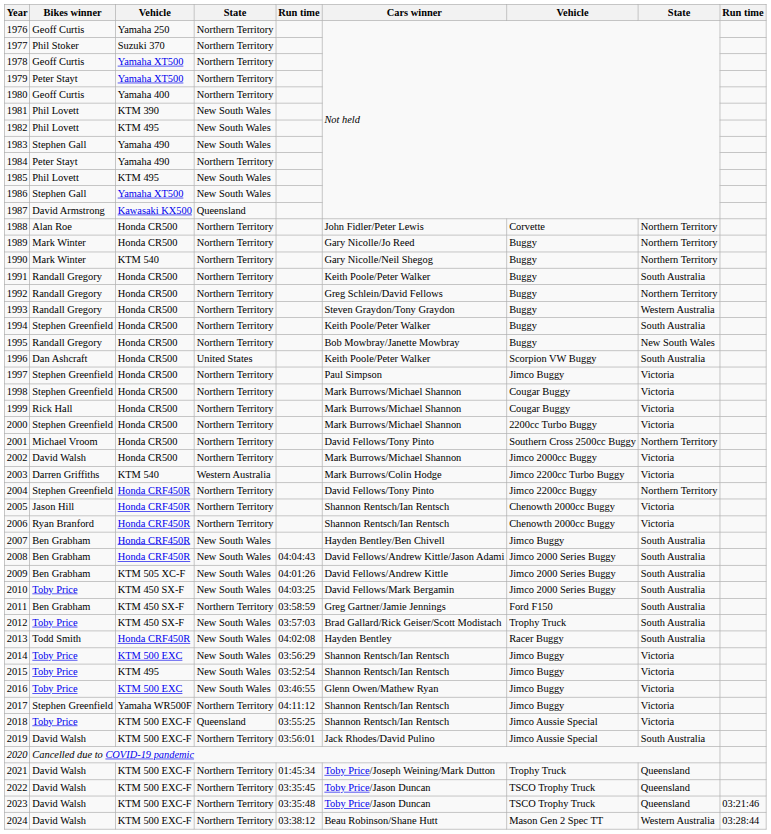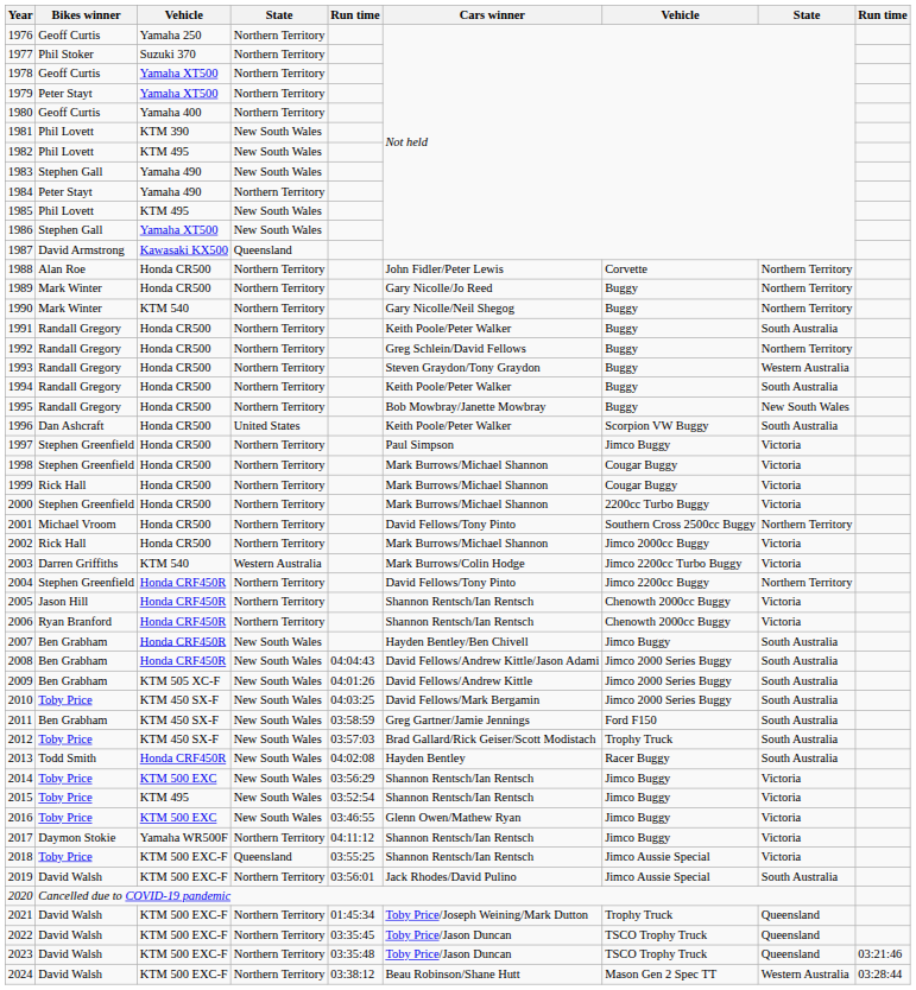 <table class="wikitable">
 <tr>
 <th>Year</th>
 <th>Bikes winner</th>
 <th>Vehicle</th>
 <th>State</th>
 <th>Run time</th>
 <th>Cars winner</th>
 <th>Vehicle</th>
 <th>State</th>
 <th>Run time</th>
 </tr>
 <tr>
 <td>1976</td>
 <td>Geoff Curtis</td>
 <td>Yamaha 250</td>
 <td>Northern Territory</td>
 <td></td>
 <td colspan="3" rowspan="12"><em>Not held</em></td>
 <td></td>
 </tr>
 <tr>
 <td>1977</td>
 <td>Phil Stoker</td>
 <td>Suzuki 370</td>
 <td>Northern Territory</td>
 <td></td>
 <td></td>
 </tr>
 <tr>
 <td>1978</td>
 <td>Geoff Curtis</td>
 <td><a href='#'>Yamaha XT500</a></td>
 <td>Northern Territory</td>
 <td></td>
 <td></td>
 </tr>
 <tr>
 <td>1979</td>
 <td>Peter Stayt</td>
 <td><a href='#'>Yamaha XT500</a></td>
 <td>Northern Territory</td>
 <td></td>
 <td></td>
 </tr>
 <tr>
 <td>1980</td>
 <td>Geoff Curtis</td>
 <td>Yamaha 400</td>
 <td>Northern Territory</td>
 <td></td>
 <td></td>
 </tr>
 <tr>
 <td>1981</td>
 <td>Phil Lovett</td>
 <td>KTM 390</td>
 <td>New South Wales</td>
 <td></td>
 <td></td>
 </tr>
 <tr>
 <td>1982</td>
 <td>Phil Lovett</td>
 <td>KTM 495</td>
 <td>New South Wales</td>
 <td></td>
 <td></td>
 </tr>
 <tr>
 <td>1983</td>
 <td>Stephen Gall</td>
 <td>Yamaha 490</td>
 <td>New South Wales</td>
 <td></td>
 <td></td>
 </tr>
 <tr>
 <td>1984</td>
 <td>Peter Stayt</td>
 <td>Yamaha 490</td>
 <td>Northern Territory</td>
 <td></td>
 <td></td>
 </tr>
 <tr>
 <td>1985</td>
 <td>Phil Lovett</td>
 <td>KTM 495</td>
 <td>New South Wales</td>
 <td></td>
 <td></td>
 </tr>
 <tr>
 <td>1986</td>
 <td>Stephen Gall</td>
 <td><a href='#'>Yamaha XT500</a></td>
 <td>New South Wales</td>
 <td></td>
 <td></td>
 </tr>
 <tr>
 <td>1987</td>
 <td>David Armstrong</td>
 <td><a href='#'>Kawasaki KX500</a></td>
 <td>Queensland</td>
 <td></td>
 <td></td>
 </tr>
 <tr>
 <td>1988</td>
 <td>Alan Roe</td>
 <td>Honda CR500</td>
 <td>Northern Territory</td>
 <td></td>
 <td>John Fidler/Peter Lewis</td>
 <td>Corvette</td>
 <td>Northern Territory</td>
 <td></td>
 </tr>
 <tr>
 <td>1989</td>
 <td>Mark Winter</td>
 <td>Honda CR500</td>
 <td>Northern Territory</td>
 <td></td>
 <td>Gary Nicolle/Jo Reed</td>
 <td>Buggy</td>
 <td>Northern Territory</td>
 <td></td>
 </tr>
 <tr>
 <td>1990</td>
 <td>Mark Winter</td>
 <td>KTM 540</td>
 <td>Northern Territory</td>
 <td></td>
 <td>Gary Nicolle/Neil Shegog</td>
 <td>Buggy</td>
 <td>Northern Territory</td>
 <td></td>
 </tr>
 <tr>
 <td>1991</td>
 <td>Randall Gregory</td>
 <td>Honda CR500</td>
 <td>Northern Territory</td>
 <td></td>
 <td>Keith Poole/Peter Walker</td>
 <td>Buggy</td>
 <td>South Australia</td>
 <td></td>
 </tr>
 <tr>
 <td>1992</td>
 <td>Randall Gregory</td>
 <td>Honda CR500</td>
 <td>Northern Territory</td>
 <td></td>
 <td>Greg Schlein/David Fellows</td>
 <td>Buggy</td>
 <td>Northern Territory</td>
 <td></td>
 </tr>
 <tr>
 <td>1993</td>
 <td>Randall Gregory</td>
 <td>Honda CR500</td>
 <td>Northern Territory</td>
 <td></td>
 <td>Steven Graydon/Tony Graydon</td>
 <td>Buggy</td>
 <td>Western Australia</td>
 <td></td>
 </tr>
 <tr>
 <td>1994</td>
-<td>Stephen Greenfield</td>
+<td>Randall Gregory</td>
 <td>Honda CR500</td>
 <td>Northern Territory</td>
 <td></td>
 <td>Keith Poole/Peter Walker</td>
 <td>Buggy</td>
 <td>South Australia</td>
 <td></td>
 </tr>
 <tr>
 <td>1995</td>
 <td>Randall Gregory</td>
 <td>Honda CR500</td>
 <td>Northern Territory</td>
 <td></td>
 <td>Bob Mowbray/Janette Mowbray</td>
 <td>Buggy</td>
 <td>New South Wales</td>
 <td></td>
 </tr>
 <tr>
 <td>1996</td>
 <td>Dan Ashcraft</td>
 <td>Honda CR500</td>
 <td>United States</td>
 <td></td>
 <td>Keith Poole/Peter Walker</td>
 <td>Scorpion VW Buggy</td>
 <td>South Australia</td>
 <td></td>
 </tr>
 <tr>
 <td>1997</td>
 <td>Stephen Greenfield</td>
 <td>Honda CR500</td>
 <td>Northern Territory</td>
 <td></td>
 <td>Paul Simpson</td>
 <td>Jimco Buggy</td>
 <td>Victoria</td>
 <td></td>
 </tr>
 <tr>
 <td>1998</td>
 <td>Stephen Greenfield</td>
 <td>Honda CR500</td>
 <td>Northern Territory</td>
 <td></td>
 <td>Mark Burrows/Michael Shannon</td>
 <td>Cougar Buggy</td>
 <td>Victoria</td>
 <td></td>
 </tr>
 <tr>
 <td>1999</td>
 <td>Rick Hall</td>
 <td>Honda CR500</td>
 <td>Northern Territory</td>
 <td></td>
 <td>Mark Burrows/Michael Shannon</td>
 <td>Cougar Buggy</td>
 <td>Victoria</td>
 <td></td>
 </tr>
 <tr>
 <td>2000</td>
 <td>Stephen Greenfield</td>
 <td>Honda CR500</td>
 <td>Northern Territory</td>
 <td></td>
 <td>Mark Burrows/Michael Shannon</td>
 <td>2200cc Turbo Buggy</td>
 <td>Victoria</td>
 <td></td>
 </tr>
 <tr>
 <td>2001</td>
 <td>Michael Vroom</td>
 <td>Honda CR500</td>
 <td>Northern Territory</td>
 <td></td>
 <td>David Fellows/Tony Pinto</td>
 <td>Southern Cross 2500cc Buggy</td>
 <td>Northern Territory</td>
 <td></td>
 </tr>
 <tr>
 <td>2002</td>
-<td>David Walsh</td>
+<td>Rick Hall</td>
 <td>Honda CR500</td>
 <td>Northern Territory</td>
 <td></td>
 <td>Mark Burrows/Michael Shannon</td>
 <td>Jimco 2000cc Buggy</td>
 <td>Victoria</td>
 <td></td>
 </tr>
 <tr>
 <td>2003</td>
 <td>Darren Griffiths</td>
 <td>KTM 540</td>
 <td>Western Australia</td>
 <td></td>
 <td>Mark Burrows/Colin Hodge</td>
 <td>Jimco 2200cc Turbo Buggy</td>
 <td>Victoria</td>
 <td></td>
 </tr>
 <tr>
 <td>2004</td>
 <td>Stephen Greenfield</td>
 <td><a href='#'>Honda CRF450R</a></td>
 <td>Northern Territory</td>
 <td></td>
 <td>David Fellows/Tony Pinto</td>
 <td>Jimco 2200cc Buggy</td>
 <td>Northern Territory</td>
 <td></td>
 </tr>
 <tr>
 <td>2005</td>
 <td>Jason Hill</td>
 <td><a href='#'>Honda CRF450R</a></td>
 <td>Northern Territory</td>
 <td></td>
 <td>Shannon Rentsch/Ian Rentsch</td>
 <td>Chenowth 2000cc Buggy</td>
 <td>Victoria</td>
 <td></td>
 </tr>
 <tr>
 <td>2006</td>
 <td>Ryan Branford</td>
 <td><a href='#'>Honda CRF450R</a></td>
 <td>Northern Territory</td>
 <td></td>
 <td>Shannon Rentsch/Ian Rentsch</td>
 <td>Chenowth 2000cc Buggy</td>
 <td>Victoria</td>
 <td></td>
 </tr>
 <tr>
 <td>2007</td>
 <td>Ben Grabham</td>
 <td><a href='#'>Honda CRF450R</a></td>
 <td>New South Wales</td>
 <td></td>
 <td>Hayden Bentley/Ben Chivell</td>
 <td>Jimco Buggy</td>
 <td>South Australia</td>
 <td></td>
 </tr>
 <tr>
 <td>2008</td>
 <td>Ben Grabham</td>
 <td><a href='#'>Honda CRF450R</a></td>
 <td>New South Wales</td>
 <td>04:04:43</td>
 <td>David Fellows/Andrew Kittle/Jason Adami</td>
 <td>Jimco 2000 Series Buggy</td>
 <td>South Australia</td>
 <td></td>
 </tr>
 <tr>
 <td>2009</td>
 <td>Ben Grabham</td>
 <td>KTM 505 XC-F</td>
 <td>New South Wales</td>
 <td>04:01:26</td>
 <td>David Fellows/Andrew Kittle</td>
 <td>Jimco 2000 Series Buggy</td>
 <td>South Australia</td>
 <td></td>
 </tr>
 <tr>
 <td>2010</td>
 <td><a href='#'>Toby Price</a></td>
 <td>KTM 450 SX-F</td>
 <td>New South Wales</td>
 <td>04:03:25</td>
 <td>David Fellows/Mark Bergamin</td>
 <td>Jimco 2000 Series Buggy</td>
 <td>South Australia</td>
 <td></td>
 </tr>
 <tr>
 <td>2011</td>
 <td>Ben Grabham</td>
 <td>KTM 450 SX-F</td>
-<td>Northern Territory</td>
+<td>New South Wales</td>
 <td>03:58:59</td>
 <td>Greg Gartner/Jamie Jennings</td>
 <td>Ford F150</td>
 <td>South Australia</td>
 <td></td>
 </tr>
 <tr>
 <td>2012</td>
 <td><a href='#'>Toby Price</a></td>
 <td>KTM 450 SX-F</td>
 <td>New South Wales</td>
 <td>03:57:03</td>
 <td>Brad Gallard/Rick Geiser/Scott Modistach</td>
 <td>Trophy Truck</td>
 <td>South Australia</td>
 <td></td>
 </tr>
 <tr>
 <td>2013</td>
 <td>Todd Smith</td>
 <td><a href='#'>Honda CRF450R</a></td>
 <td>New South Wales</td>
 <td>04:02:08</td>
 <td>Hayden Bentley</td>
 <td>Racer Buggy</td>
 <td>South Australia</td>
 <td></td>
 </tr>
 <tr>
 <td>2014</td>
 <td><a href='#'>Toby Price</a></td>
 <td><a href='#'>KTM 500 EXC</a></td>
 <td>New South Wales</td>
 <td>03:56:29</td>
 <td>Shannon Rentsch/Ian Rentsch</td>
 <td>Jimco Buggy</td>
 <td>Victoria</td>
 <td></td>
 </tr>
 <tr>
 <td>2015</td>
 <td><a href='#'>Toby Price</a></td>
 <td>KTM 495</td>
 <td>New South Wales</td>
 <td>03:52:54</td>
 <td>Shannon Rentsch/Ian Rentsch</td>
 <td>Jimco Buggy</td>
 <td>Victoria</td>
 <td></td>
 </tr>
 <tr>
 <td>2016</td>
 <td><a href='#'>Toby Price</a></td>
 <td><a href='#'>KTM 500 EXC</a></td>
 <td>New South Wales</td>
 <td>03:46:55</td>
 <td>Glenn Owen/Mathew Ryan</td>
 <td>Jimco Buggy</td>
 <td>Victoria</td>
 <td></td>
 </tr>
 <tr>
 <td>2017</td>
-<td>Stephen Greenfield</td>
+<td>Daymon Stokie</td>
 <td>Yamaha WR500F</td>
 <td>Northern Territory</td>
 <td>04:11:12</td>
 <td>Shannon Rentsch/Ian Rentsch</td>
 <td>Jimco Buggy</td>
 <td>Victoria</td>
 <td></td>
 </tr>
 <tr>
 <td>2018</td>
 <td><a href='#'>Toby Price</a></td>
 <td>KTM 500 EXC-F</td>
 <td>Queensland</td>
 <td>03:55:25</td>
 <td>Shannon Rentsch/Ian Rentsch</td>
 <td>Jimco Aussie Special</td>
 <td>Victoria</td>
 <td></td>
 </tr>
 <tr>
 <td>2019</td>
 <td>David Walsh</td>
 <td>KTM 500 EXC-F</td>
 <td>Northern Territory</td>
 <td>03:56:01</td>
 <td>Jack Rhodes/David Pulino</td>
 <td>Jimco Aussie Special</td>
 <td>South Australia</td>
 <td></td>
 </tr>
 <tr>
 <td><em>2020</em></td>
 <td colspan="7"><em>Cancelled due to <a href='#'>COVID-19 pandemic</a></em></td>
 <td></td>
 </tr>
 <tr>
 <td>2021</td>
 <td>David Walsh</td>
 <td>KTM 500 EXC-F</td>
 <td>Northern Territory</td>
 <td>01:45:34</td>
 <td><a href='#'>Toby Price</a>/Joseph Weining/Mark Dutton</td>
 <td>Trophy Truck</td>
 <td>Queensland</td>
 <td></td>
 </tr>
 <tr>
 <td>2022</td>
 <td>David Walsh</td>
 <td>KTM 500 EXC-F</td>
 <td>Northern Territory</td>
 <td>03:35:45</td>
 <td><a href='#'>Toby Price</a>/Jason Duncan</td>
 <td>TSCO Trophy Truck</td>
 <td>Queensland</td>
 <td></td>
 </tr>
 <tr>
 <td>2023</td>
 <td>David Walsh</td>
 <td>KTM 500 EXC-F</td>
 <td>Northern Territory</td>
 <td>03:35:48</td>
 <td><a href='#'>Toby Price</a>/Jason Duncan</td>
 <td>TSCO Trophy Truck</td>
 <td>Queensland</td>
 <td>03:21:46</td>
 </tr>
 <tr>
 <td>2024</td>
 <td>David Walsh</td>
 <td>KTM 500 EXC-F</td>
 <td>Northern Territory</td>
 <td>03:38:12</td>
 <td>Beau Robinson/Shane Hutt</td>
 <td>Mason Gen 2 Spec TT</td>
 <td>Western Australia</td>
 <td>03:28:44</td>
 </tr>
 </table>
